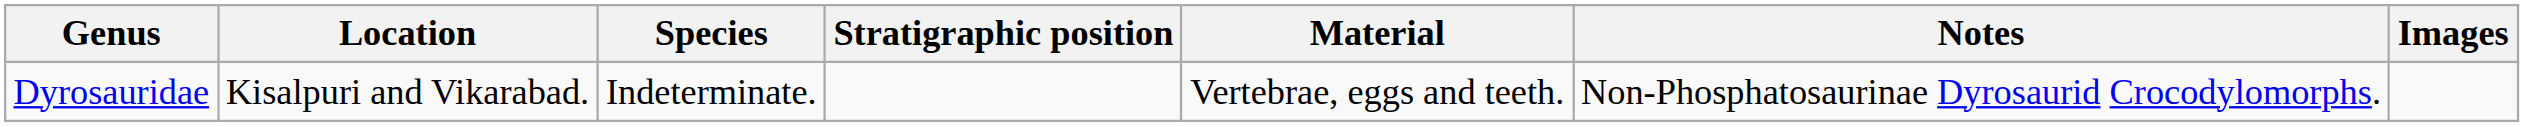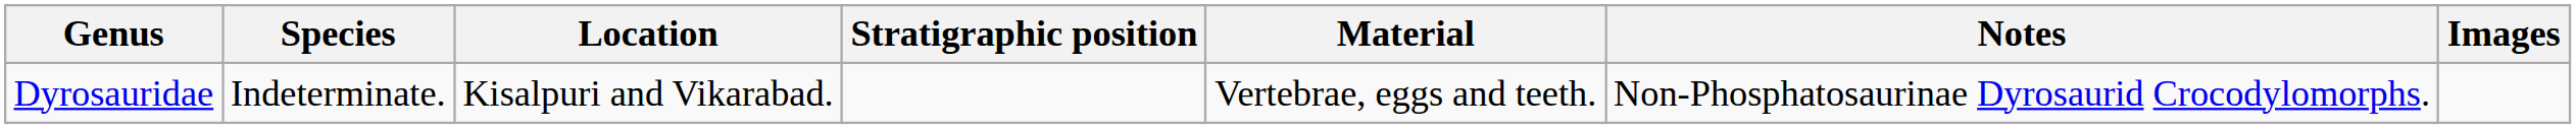 <table class="wikitable" align="center">
 <tr>
 <th>Genus</th>
+<th>Species</th>
 <th>Location</th>
-<th>Species</th>
 <th>Stratigraphic position</th>
 <th>Material</th>
 <th>Notes</th>
 <th>Images</th>
 </tr>
 <tr>
 <td><a href='#'>Dyrosauridae</a></td>
+<td>Indeterminate.</td>
 <td>Kisalpuri and Vikarabad.</td>
-<td>Indeterminate.</td>
 <td></td>
 <td>Vertebrae, eggs and teeth.</td>
 <td>Non-Phosphatosaurinae <a href='#'>Dyrosaurid</a> <a href='#'>Crocodylomorphs</a>.</td>
 <td></td>
 </tr>
 </table>
